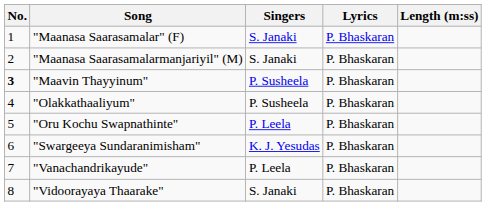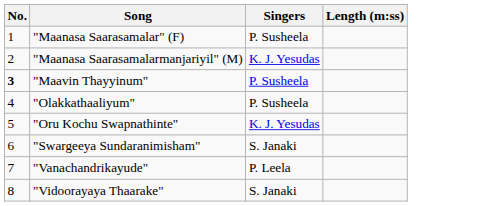 <table class="wikitable" style="font-size:95%;">
 <tr>
 <th>No.</th>
 <th>Song</th>
 <th>Singers</th>
-<th>Lyrics</th>
 <th>Length (m:ss)</th>
 </tr>
 <tr>
 <td>1</td>
 <td>"Maanasa Saarasamalar" (F)</td>
-<td><a href='#'>S. Janaki</a></td>
-<td><a href='#'>P. Bhaskaran</a></td>
+<td>P. Susheela</td>
 <td></td>
 </tr>
 <tr>
 <td>2</td>
 <td>"Maanasa Saarasamalarmanjariyil" (M)</td>
-<td>S. Janaki</td>
-<td>P. Bhaskaran</td>
+<td><a href='#'>K. J. Yesudas</a></td>
 <td></td>
 </tr>
 <tr>
 <td><strong>3</strong></td>
 <td>"Maavin Thayyinum"</td>
 <td><a href='#'>P. Susheela</a></td>
-<td>P. Bhaskaran</td>
 <td></td>
 </tr>
 <tr>
 <td>4</td>
 <td>"Olakkathaaliyum"</td>
 <td>P. Susheela</td>
-<td>P. Bhaskaran</td>
 <td></td>
 </tr>
 <tr>
 <td>5</td>
 <td>"Oru Kochu Swapnathinte"</td>
-<td><a href='#'>P. Leela</a></td>
-<td>P. Bhaskaran</td>
+<td><a href='#'>K. J. Yesudas</a></td>
 <td></td>
 </tr>
 <tr>
 <td>6</td>
 <td>"Swargeeya Sundaranimisham"</td>
-<td><a href='#'>K. J. Yesudas</a></td>
-<td>P. Bhaskaran</td>
+<td>S. Janaki</td>
 <td></td>
 </tr>
 <tr>
 <td>7</td>
 <td>"Vanachandrikayude"</td>
 <td>P. Leela</td>
-<td>P. Bhaskaran</td>
 <td></td>
 </tr>
 <tr>
 <td>8</td>
 <td>"Vidoorayaya Thaarake"</td>
 <td>S. Janaki</td>
-<td>P. Bhaskaran</td>
 <td></td>
 </tr>
 </table>
